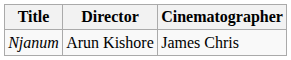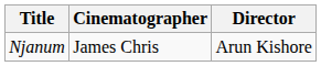 <table class="wikitable sortable">
 <tr>
 <th>Title</th>
+<th>Cinematographer</th>
 <th>Director</th>
-<th>Cinematographer</th>
 </tr>
 <tr>
 <td><em>Njanum</em></td>
+<td>James Chris</td>
 <td>Arun Kishore</td>
-<td>James Chris</td>
 </tr>
 </table>
